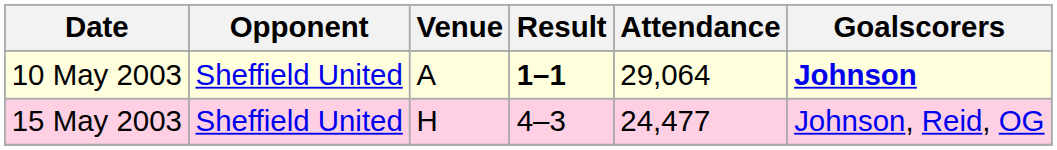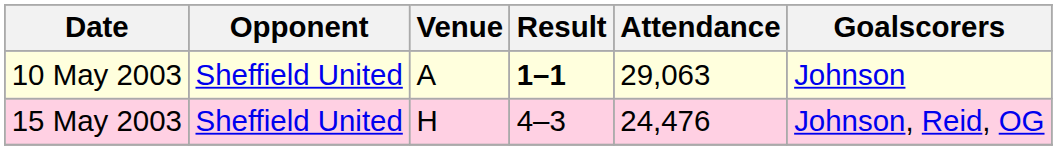 <table class="wikitable">
 <tr>
 <th>Date</th>
 <th>Opponent</th>
 <th>Venue</th>
 <th>Result</th>
 <th>Attendance</th>
 <th>Goalscorers</th>
 </tr>
 <tr style="background-color: #ffffdd">
 <td>10 May 2003</td>
 <td><a href='#'>Sheffield United</a></td>
 <td>A</td>
 <td><strong>1–1</strong></td>
-<td>29,064</td>
-<td><strong><a href='#'>Johnson</a></strong></td>
+<td>29,063</td>
+<td><a href='#'>Johnson</a></td>
 </tr>
 <tr style="background-color: #ffd0e3">
 <td>15 May 2003</td>
 <td><a href='#'>Sheffield United</a></td>
 <td>H</td>
 <td>4–3</td>
-<td>24,477</td>
+<td>24,476</td>
 <td><a href='#'>Johnson</a>, <a href='#'>Reid</a>, <a href='#'>OG</a></td>
 </tr>
 <tr style="background-color: #ffd0e3;">
 </tr>
 </table>
